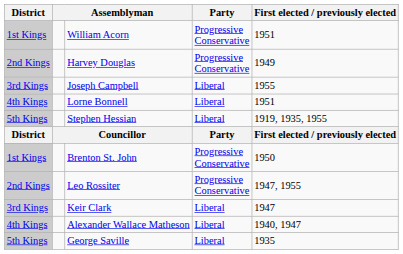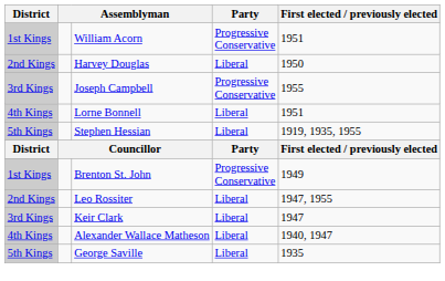 <table class="wikitable sortable">
 <tr>
 <th>District</th>
 <th colspan="2">Assemblyman</th>
 <th>Party</th>
 <th>First elected / previously elected</th>
 </tr>
 <tr>
 <td bgcolor="CCCCCC"><a href='#'>1st Kings</a></td>
 <td>   </td>
 <td><a href='#'>William Acorn</a></td>
 <td><a href='#'>Progressive <br> Conservative</a></td>
 <td>1951</td>
 </tr>
 <tr>
 <td bgcolor="CCCCCC"><a href='#'>2nd Kings</a></td>
 <td>   </td>
 <td><a href='#'>Harvey Douglas</a></td>
-<td><a href='#'>Progressive <br> Conservative</a></td>
-<td>1949</td>
+<td><a href='#'>Liberal</a></td>
+<td>1950</td>
 </tr>
 <tr>
 <td bgcolor="CCCCCC"><a href='#'>3rd Kings</a></td>
 <td>   </td>
 <td><a href='#'>Joseph Campbell</a></td>
-<td><a href='#'>Liberal</a></td>
+<td><a href='#'>Progressive <br> Conservative</a></td>
 <td>1955</td>
 </tr>
 <tr>
 <td bgcolor="CCCCCC"><a href='#'>4th Kings</a></td>
 <td>   </td>
 <td><a href='#'>Lorne Bonnell</a></td>
 <td><a href='#'>Liberal</a></td>
 <td>1951</td>
 </tr>
 <tr>
 <td bgcolor="CCCCCC"><a href='#'>5th Kings</a></td>
 <td>   </td>
 <td><a href='#'>Stephen Hessian</a></td>
 <td><a href='#'>Liberal</a></td>
 <td>1919, 1935, 1955</td>
 </tr>
 <tr>
 <th>District</th>
 <th colspan="2">Councillor</th>
 <th>Party</th>
 <th>First elected / previously elected</th>
 </tr>
 <tr>
 <td bgcolor="CCCCCC"><a href='#'>1st Kings</a></td>
 <td>   </td>
 <td><a href='#'>Brenton St. John</a></td>
 <td><a href='#'>Progressive <br> Conservative</a></td>
-<td>1950</td>
+<td>1949</td>
 </tr>
 <tr>
 <td bgcolor="CCCCCC"><a href='#'>2nd Kings</a></td>
 <td>   </td>
 <td><a href='#'>Leo Rossiter</a></td>
-<td><a href='#'>Progressive <br> Conservative</a></td>
+<td><a href='#'>Liberal</a></td>
 <td>1947, 1955</td>
 </tr>
 <tr>
 <td bgcolor="CCCCCC"><a href='#'>3rd Kings</a></td>
 <td>   </td>
 <td><a href='#'>Keir Clark</a></td>
 <td><a href='#'>Liberal</a></td>
 <td>1947</td>
 </tr>
 <tr>
 <td bgcolor="CCCCCC"><a href='#'>4th Kings</a></td>
 <td>   </td>
 <td><a href='#'>Alexander Wallace Matheson</a></td>
 <td><a href='#'>Liberal</a></td>
 <td>1940, 1947</td>
 </tr>
 <tr>
 <td bgcolor="CCCCCC"><a href='#'>5th Kings</a></td>
 <td>   </td>
 <td><a href='#'>George Saville</a></td>
 <td><a href='#'>Liberal</a></td>
 <td>1935</td>
 </tr>
 </table>
